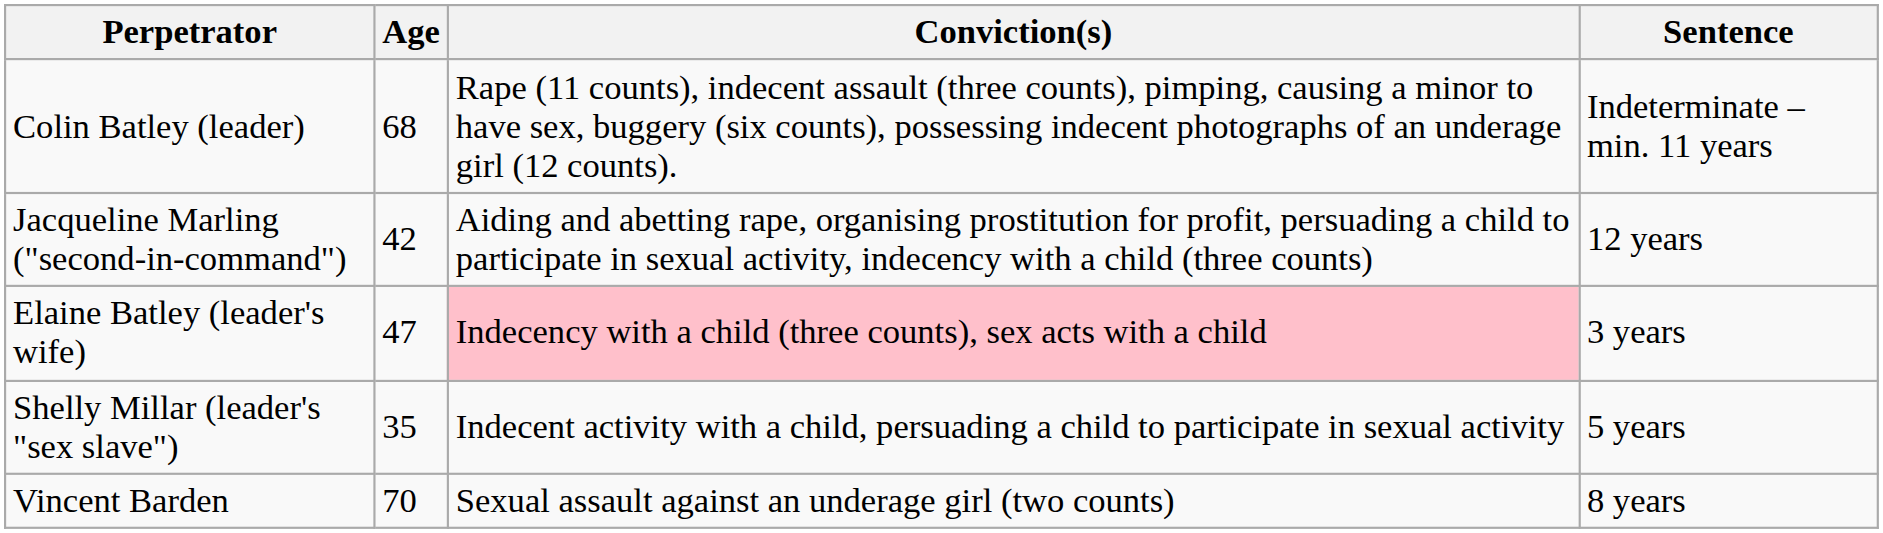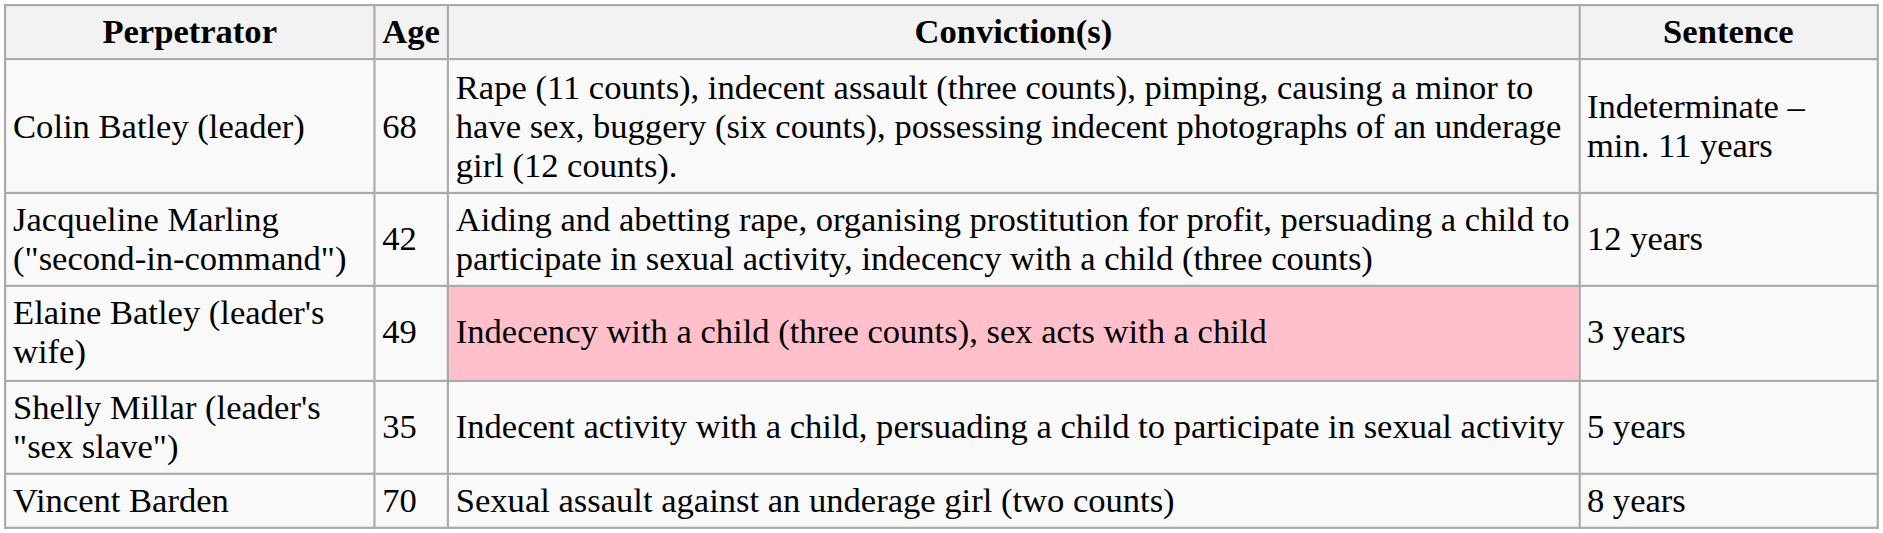 <table class="wikitable">
 <tr>
 <th>Perpetrator</th>
 <th>Age</th>
 <th>Conviction(s)</th>
 <th>Sentence</th>
 </tr>
 <tr>
 <td>Colin Batley (leader)</td>
 <td>68</td>
 <td>Rape (11 counts), indecent assault (three counts), pimping, causing a minor to have sex, buggery (six counts), possessing indecent photographs of an underage girl (12 counts).</td>
 <td>Indeterminate – min. 11 years</td>
 </tr>
 <tr>
 <td>Jacqueline Marling ("second-in-command")</td>
 <td>42</td>
 <td>Aiding and abetting rape, organising prostitution for profit, persuading a child to participate in sexual activity, indecency with a child (three counts)</td>
 <td>12 years</td>
 </tr>
 <tr>
 <td>Elaine Batley (leader's wife)</td>
-<td>47</td>
+<td>49</td>
 <td style="background: pink;">Indecency with a child (three counts), sex acts with a child</td>
 <td>3 years</td>
 </tr>
 <tr>
 <td>Shelly Millar (leader's "sex slave")</td>
 <td>35</td>
 <td>Indecent activity with a child, persuading a child to participate in sexual activity</td>
 <td>5 years</td>
 </tr>
 <tr>
 <td>Vincent Barden</td>
 <td>70</td>
 <td>Sexual assault against an underage girl (two counts)</td>
 <td>8 years</td>
 </tr>
 </table>
